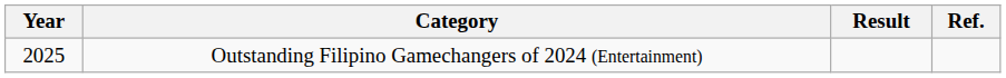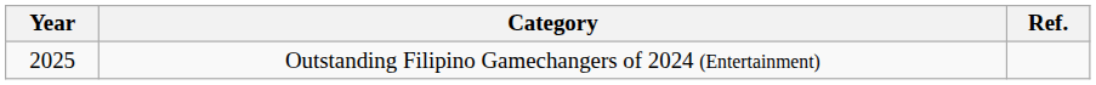 <table class="wikitable sortable"  style="text-align:center; width:60%;">
 <tr>
 <th>Year</th>
 <th>Category</th>
-<th>Result</th>
 <th>Ref.</th>
 </tr>
 <tr>
 <td>2025</td>
 <td>Outstanding Filipino Gamechangers of 2024 <small>(Entertainment)</small></td>
 <td></td>
-<td></td>
 </tr>
 </table>
